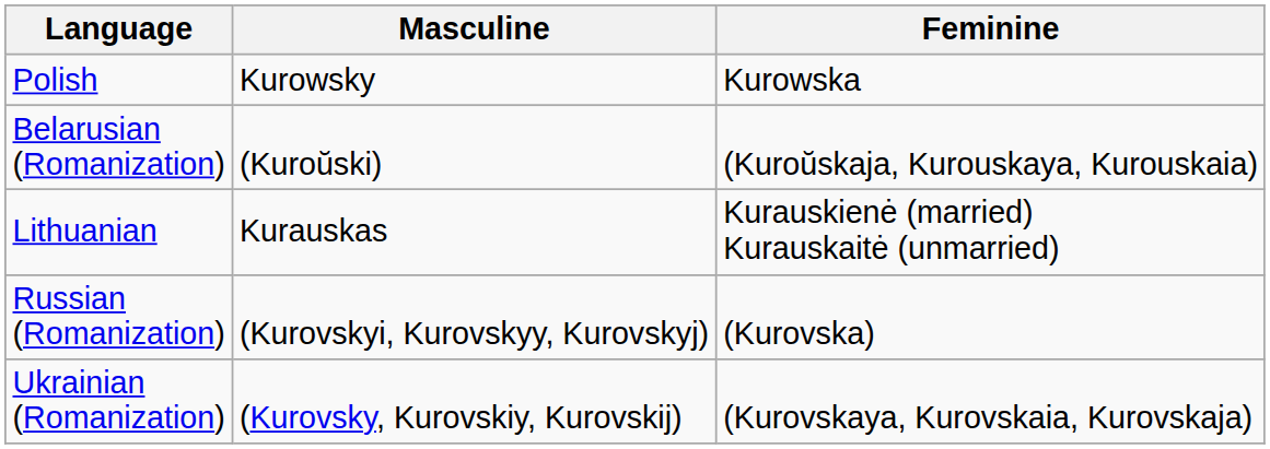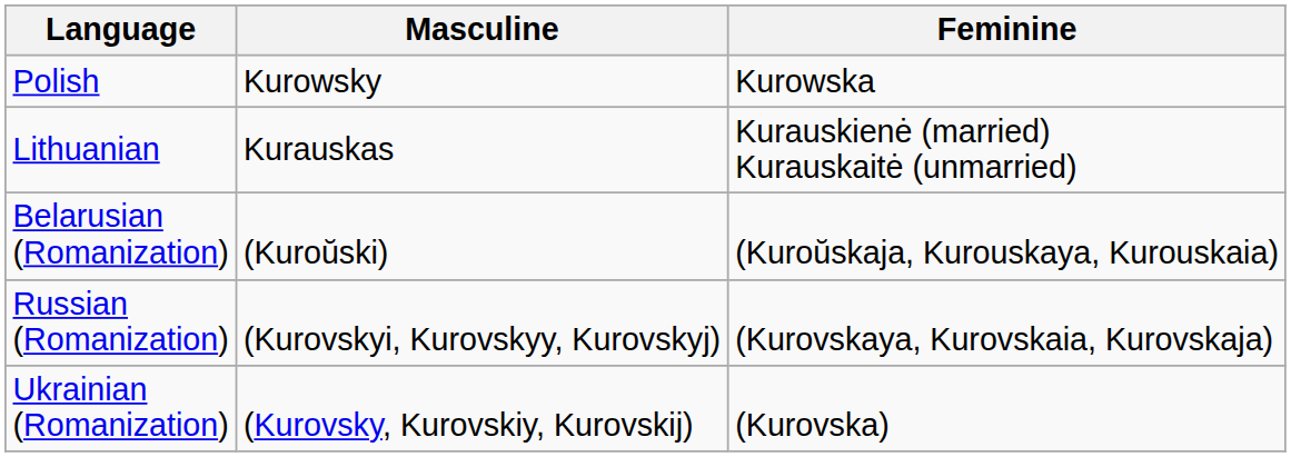 <table class="wikitable">
 <tr>
 <th>Language</th>
 <th>Masculine</th>
 <th>Feminine</th>
 </tr>
 <tr>
 <td><a href='#'>Polish</a></td>
 <td>Kurowsky</td>
 <td>Kurowska</td>
 </tr>
 <tr>
+<td><a href='#'>Lithuanian</a></td>
+<td>Kurauskas</td>
+<td>Kurauskienė (married)<br> Kurauskaitė (unmarried)</td>
+</tr>
+<tr>
 <td><a href='#'>Belarusian</a> <br>(<a href='#'>Romanization</a>)</td>
 <td><br>(Kuroŭski)</td>
 <td><br> (Kuroŭskaja, Kurouskaya, Kurouskaia)</td>
 </tr>
 <tr>
-<td><a href='#'>Lithuanian</a></td>
-<td>Kurauskas</td>
-<td>Kurauskienė (married)<br> Kurauskaitė (unmarried)</td>
-</tr>
-<tr>
 <td><a href='#'>Russian</a> <br>(<a href='#'>Romanization</a>)</td>
 <td><br> (Kurovskyi, Kurovskyy, Kurovskyj)</td>
-<td><br> (Kurovska)</td>
+<td><br> (Kurovskaya, Kurovskaia, Kurovskaja)</td>
 </tr>
 <tr>
 <td><a href='#'>Ukrainian</a> <br>(<a href='#'>Romanization</a>)</td>
 <td><br> (<a href='#'>Kurovsky</a>, Kurovskiy, Kurovskij)</td>
-<td><br> (Kurovskaya, Kurovskaia, Kurovskaja)</td>
+<td><br> (Kurovska)</td>
 </tr>
 </table>
